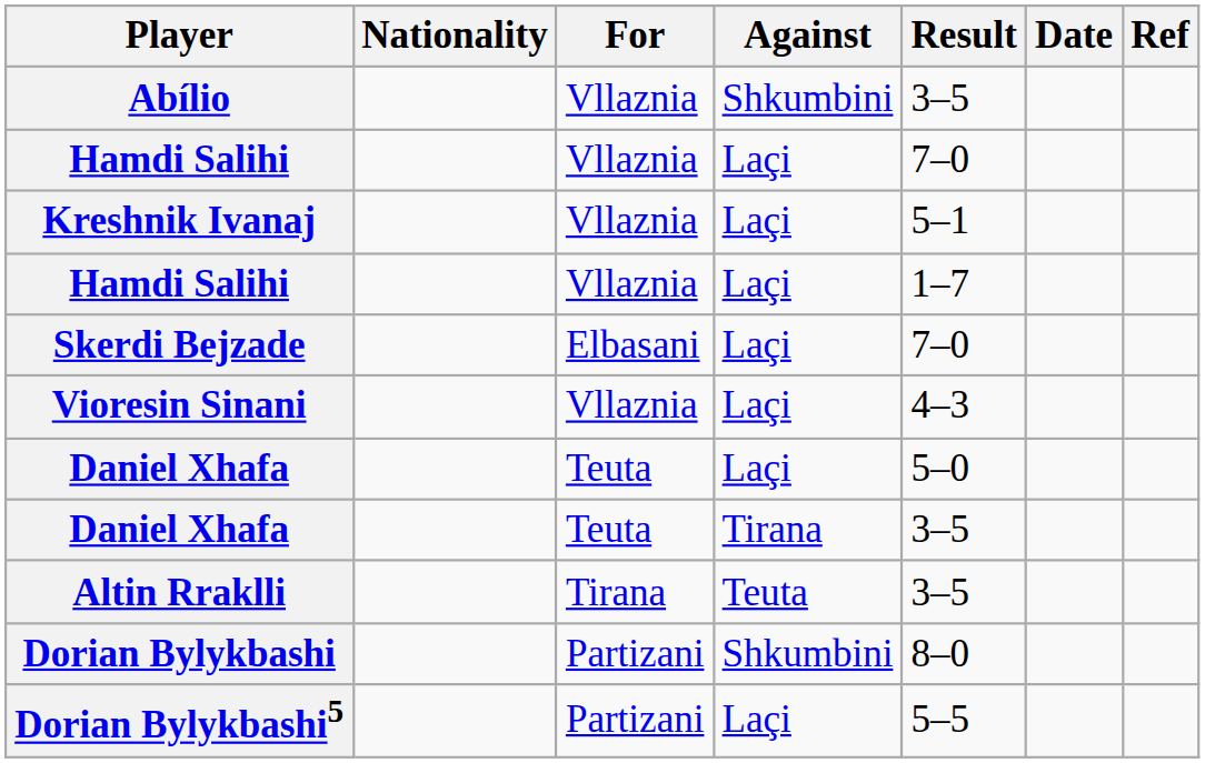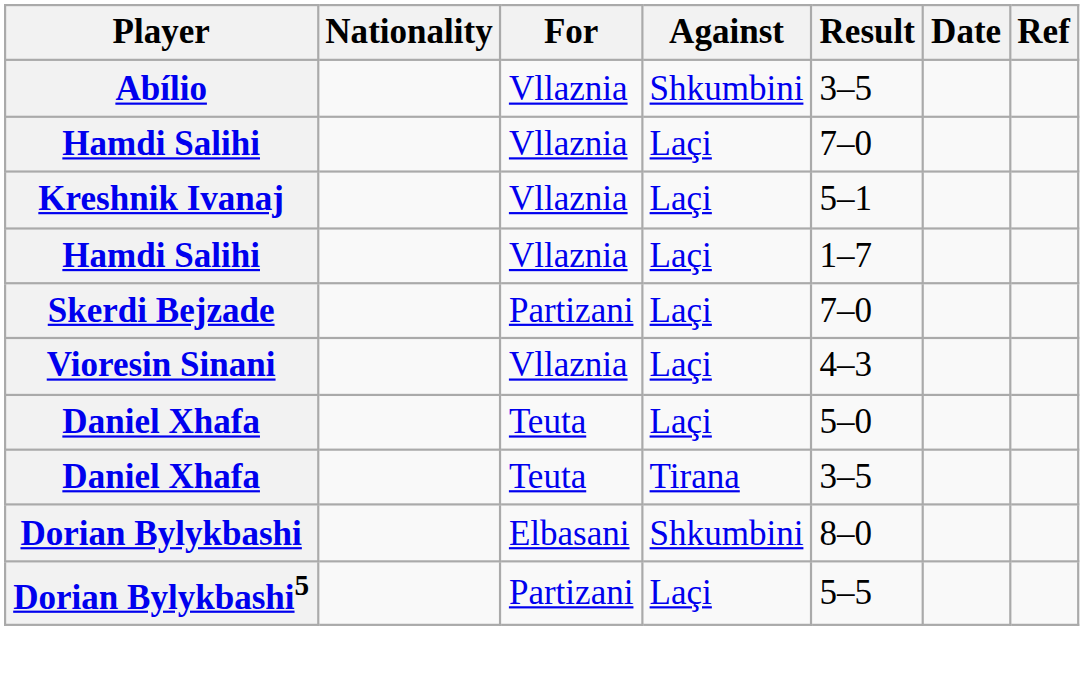 <table class="wikitable sortable plainrowheaders">
 <tr>
 <th scope="col">Player</th>
 <th scope="col">Nationality</th>
 <th scope="col">For</th>
 <th scope="col">Against</th>
 <th scope="col" align="center">Result</th>
 <th scope="col">Date</th>
 <th scope="col" class="unsortable" align="center">Ref</th>
 </tr>
 <tr>
 <th scope="row"><a href='#'>Abílio</a></th>
 <td></td>
 <td><a href='#'>Vllaznia</a></td>
 <td><a href='#'>Shkumbini</a></td>
 <td>3–5</td>
 <td></td>
 <td></td>
 </tr>
 <tr>
 <th scope="row"><a href='#'>Hamdi Salihi</a></th>
 <td></td>
 <td><a href='#'>Vllaznia</a></td>
 <td><a href='#'>Laçi</a></td>
 <td>7–0</td>
 <td></td>
 <td></td>
 </tr>
 <tr>
 <th scope="row"><a href='#'>Kreshnik Ivanaj</a></th>
 <td></td>
 <td><a href='#'>Vllaznia</a></td>
 <td><a href='#'>Laçi</a></td>
 <td>5–1</td>
 <td></td>
 <td></td>
 </tr>
 <tr>
 <th scope="row"><a href='#'>Hamdi Salihi</a></th>
 <td></td>
 <td><a href='#'>Vllaznia</a></td>
 <td><a href='#'>Laçi</a></td>
 <td>1–7</td>
 <td></td>
 <td></td>
 </tr>
 <tr>
 <th scope="row"><a href='#'>Skerdi Bejzade</a></th>
 <td></td>
-<td><a href='#'>Elbasani</a></td>
+<td><a href='#'>Partizani</a></td>
 <td><a href='#'>Laçi</a></td>
 <td>7–0</td>
 <td></td>
 <td></td>
 </tr>
 <tr>
 <th scope="row"><a href='#'>Vioresin Sinani</a></th>
 <td></td>
 <td><a href='#'>Vllaznia</a></td>
 <td><a href='#'>Laçi</a></td>
 <td>4–3</td>
 <td></td>
 <td></td>
 </tr>
 <tr>
 <th scope="row"><a href='#'>Daniel Xhafa</a></th>
 <td></td>
 <td><a href='#'>Teuta</a></td>
 <td><a href='#'>Laçi</a></td>
 <td>5–0</td>
 <td></td>
 <td></td>
 </tr>
 <tr>
 <th scope="row"><a href='#'>Daniel Xhafa</a></th>
 <td></td>
 <td><a href='#'>Teuta</a></td>
 <td><a href='#'>Tirana</a></td>
 <td>3–5</td>
 <td></td>
 <td></td>
 </tr>
 <tr>
-<th scope="row"><a href='#'>Altin Rraklli</a></th>
-<td></td>
-<td><a href='#'>Tirana</a></td>
-<td><a href='#'>Teuta</a></td>
-<td>3–5</td>
-<td></td>
-<td></td>
-</tr>
-<tr>
 <th scope="row"><a href='#'>Dorian Bylykbashi</a></th>
 <td></td>
-<td><a href='#'>Partizani</a></td>
+<td><a href='#'>Elbasani</a></td>
 <td><a href='#'>Shkumbini</a></td>
 <td>8–0</td>
 <td></td>
 <td></td>
 </tr>
 <tr>
 <th scope="row"><a href='#'>Dorian Bylykbashi</a><sup>5</sup></th>
 <td></td>
 <td><a href='#'>Partizani</a></td>
 <td><a href='#'>Laçi</a></td>
 <td>5–5</td>
 <td></td>
 <td></td>
 </tr>
 </table>
